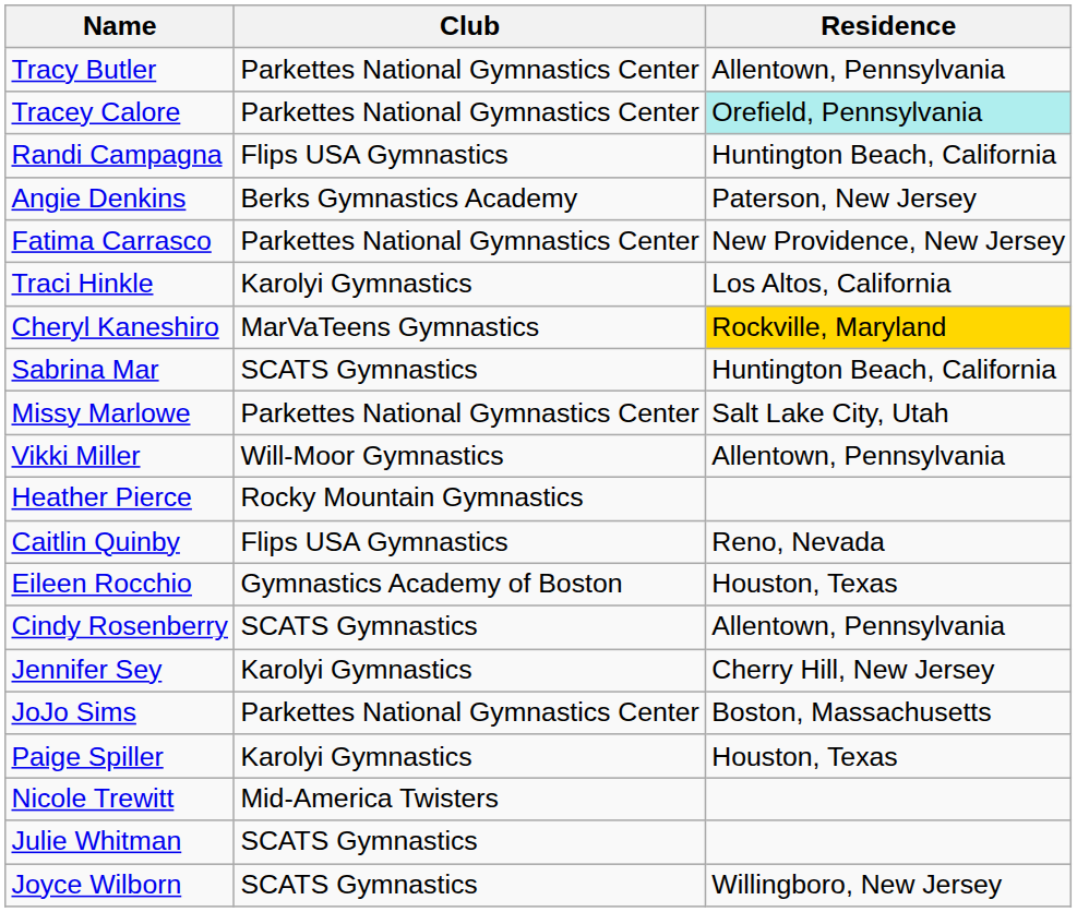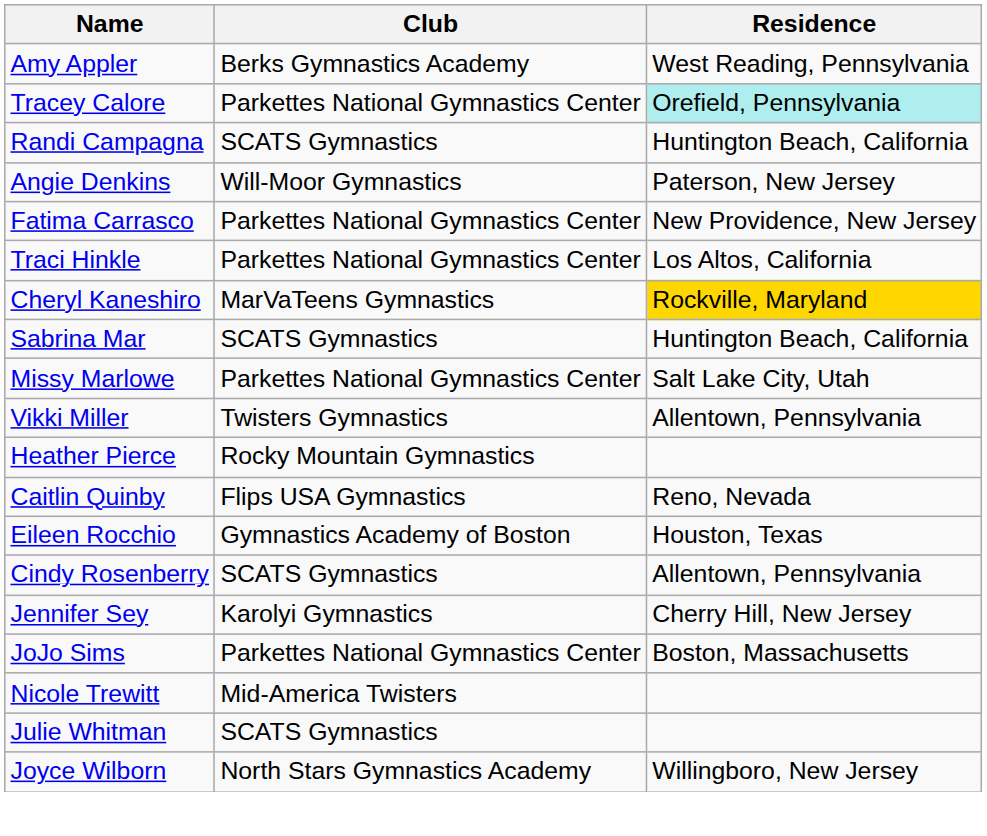 <table class="wikitable">
 <tr>
 <th>Name</th>
 <th>Club</th>
 <th>Residence</th>
 </tr>
 <tr>
-<td><a href='#'>Tracy Butler</a></td>
-<td>Parkettes National Gymnastics Center</td>
-<td>Allentown, Pennsylvania</td>
+<td><a href='#'>Amy Appler</a></td>
+<td>Berks Gymnastics Academy</td>
+<td>West Reading, Pennsylvania</td>
 </tr>
 <tr>
 <td><a href='#'>Tracey Calore</a></td>
 <td>Parkettes National Gymnastics Center</td>
 <td style="background: paleturquoise;">Orefield, Pennsylvania</td>
 </tr>
 <tr>
 <td><a href='#'>Randi Campagna</a></td>
-<td>Flips USA Gymnastics</td>
+<td>SCATS Gymnastics</td>
 <td>Huntington Beach, California</td>
 </tr>
 <tr>
 <td><a href='#'>Angie Denkins</a></td>
-<td>Berks Gymnastics Academy</td>
+<td>Will-Moor Gymnastics</td>
 <td>Paterson, New Jersey</td>
 </tr>
 <tr>
 <td><a href='#'>Fatima Carrasco</a></td>
 <td>Parkettes National Gymnastics Center</td>
 <td>New Providence, New Jersey</td>
 </tr>
 <tr>
 <td><a href='#'>Traci Hinkle</a></td>
-<td>Karolyi Gymnastics</td>
+<td>Parkettes National Gymnastics Center</td>
 <td>Los Altos, California</td>
 </tr>
 <tr>
 <td><a href='#'>Cheryl Kaneshiro</a></td>
 <td>MarVaTeens Gymnastics</td>
 <td style="background: gold;">Rockville, Maryland</td>
 </tr>
 <tr>
 <td><a href='#'>Sabrina Mar</a></td>
 <td>SCATS Gymnastics</td>
 <td>Huntington Beach, California</td>
 </tr>
 <tr>
 <td><a href='#'>Missy Marlowe</a></td>
 <td>Parkettes National Gymnastics Center</td>
 <td>Salt Lake City, Utah</td>
 </tr>
 <tr>
 <td><a href='#'>Vikki Miller</a></td>
-<td>Will-Moor Gymnastics</td>
+<td>Twisters Gymnastics</td>
 <td>Allentown, Pennsylvania</td>
 </tr>
 <tr>
 <td><a href='#'>Heather Pierce</a></td>
 <td>Rocky Mountain Gymnastics</td>
 <td></td>
 </tr>
 <tr>
 <td><a href='#'>Caitlin Quinby</a></td>
 <td>Flips USA Gymnastics</td>
 <td>Reno, Nevada</td>
 </tr>
 <tr>
 <td><a href='#'>Eileen Rocchio</a></td>
 <td>Gymnastics Academy of Boston</td>
 <td>Houston, Texas</td>
 </tr>
 <tr>
 <td><a href='#'>Cindy Rosenberry</a></td>
 <td>SCATS Gymnastics</td>
 <td>Allentown, Pennsylvania</td>
 </tr>
 <tr>
 <td><a href='#'>Jennifer Sey</a></td>
 <td>Karolyi Gymnastics</td>
 <td>Cherry Hill, New Jersey</td>
 </tr>
 <tr>
 <td><a href='#'>JoJo Sims</a></td>
 <td>Parkettes National Gymnastics Center</td>
 <td>Boston, Massachusetts</td>
 </tr>
 <tr>
-<td><a href='#'>Paige Spiller</a></td>
-<td>Karolyi Gymnastics</td>
-<td>Houston, Texas</td>
-</tr>
-<tr>
 <td><a href='#'>Nicole Trewitt</a></td>
 <td>Mid-America Twisters</td>
 <td></td>
 </tr>
 <tr>
 <td><a href='#'>Julie Whitman</a></td>
 <td>SCATS Gymnastics</td>
 <td></td>
 </tr>
 <tr>
 <td><a href='#'>Joyce Wilborn</a></td>
-<td>SCATS Gymnastics</td>
+<td>North Stars Gymnastics Academy</td>
 <td>Willingboro, New Jersey</td>
 </tr>
 </table>
